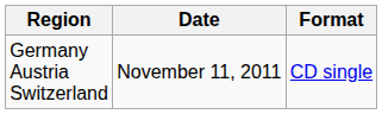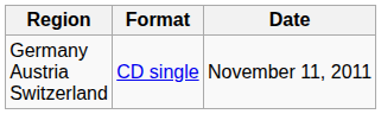 <table class="wikitable">
 <tr>
 <th>Region</th>
+<th>Format</th>
 <th>Date</th>
-<th>Format</th>
 </tr>
 <tr>
 <td rowspan="1">Germany<br>Austria<br>Switzerland</td>
+<td><a href='#'>CD single</a></td>
 <td>November 11, 2011</td>
-<td><a href='#'>CD single</a></td>
 </tr>
 </table>
